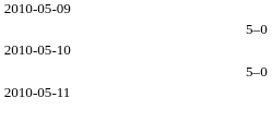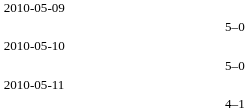 <table style="font-size:90%">
 <tr>
 <th width=200></th>
 <th width=100></th>
 <th width=200></th>
 </tr>
 <tr>
 <td colspan=3>2010-05-09</td>
 </tr>
 <tr>
 <td align=right></td>
 <td align=center>5–0</td>
 <td></td>
 </tr>
 <tr>
 <td colspan=3>2010-05-10</td>
 </tr>
 <tr>
 <td align=right></td>
 <td align=center>5–0</td>
 <td></td>
 </tr>
 <tr>
 <td colspan=3>2010-05-11</td>
 </tr>
+<tr>
+<td align=right></td>
+<td align=center>4–1</td>
+<td></td>
+</tr>
 </table>
